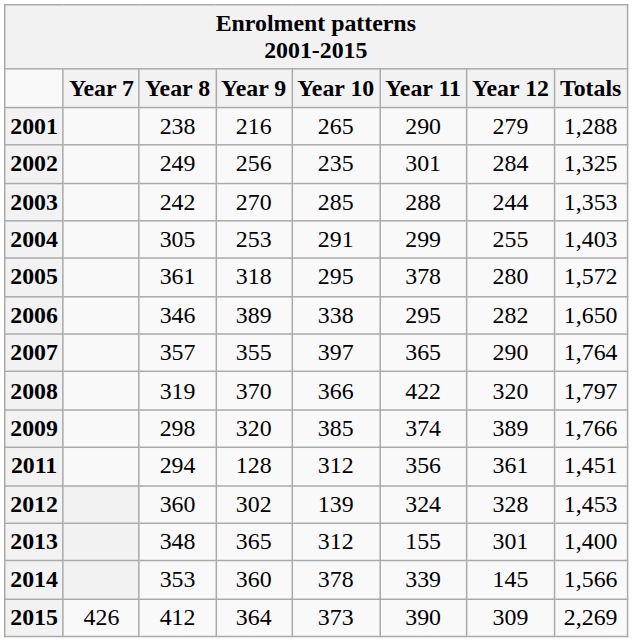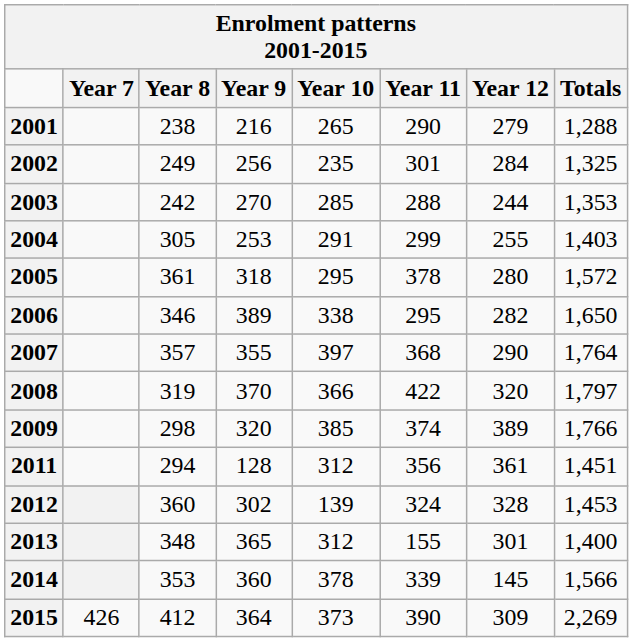 <table class=wikitable style="text-align:center;">
 <tr>
 <th colspan="8">Enrolment patterns<br>2001-2015</th>
 </tr>
 <tr>
 <td></td>
 <th>Year 7</th>
 <th>Year 8</th>
 <th>Year 9</th>
 <th>Year 10</th>
 <th>Year 11</th>
 <th>Year 12</th>
 <th>Totals</th>
 </tr>
 <tr>
 <th>2001</th>
 <td></td>
 <td>238</td>
 <td>216</td>
 <td>265</td>
 <td>290</td>
 <td>279</td>
 <td>1,288</td>
 </tr>
 <tr>
 <th>2002</th>
 <td></td>
 <td>249</td>
 <td>256</td>
 <td>235</td>
 <td>301</td>
 <td>284</td>
 <td>1,325</td>
 </tr>
 <tr>
 <th>2003</th>
 <td></td>
 <td>242</td>
 <td>270</td>
 <td>285</td>
 <td>288</td>
 <td>244</td>
 <td>1,353</td>
 </tr>
 <tr>
 <th>2004</th>
 <td></td>
 <td>305</td>
 <td>253</td>
 <td>291</td>
 <td>299</td>
 <td>255</td>
 <td>1,403</td>
 </tr>
 <tr>
 <th>2005</th>
 <td></td>
 <td>361</td>
 <td>318</td>
 <td>295</td>
 <td>378</td>
 <td>280</td>
 <td>1,572</td>
 </tr>
 <tr>
 <th>2006</th>
 <td></td>
 <td>346</td>
 <td>389</td>
 <td>338</td>
 <td>295</td>
 <td>282</td>
 <td>1,650</td>
 </tr>
 <tr>
 <th>2007</th>
 <td></td>
 <td>357</td>
 <td>355</td>
 <td>397</td>
-<td>365</td>
+<td>368</td>
 <td>290</td>
 <td>1,764</td>
 </tr>
 <tr>
 <th>2008</th>
 <td></td>
 <td>319</td>
 <td>370</td>
 <td>366</td>
 <td>422</td>
 <td>320</td>
 <td>1,797</td>
 </tr>
 <tr>
 <th>2009</th>
 <td></td>
 <td>298</td>
 <td>320</td>
 <td>385</td>
 <td>374</td>
 <td>389</td>
 <td>1,766</td>
 </tr>
 <tr>
 <th>2011</th>
 <td></td>
 <td>294</td>
 <td>128</td>
 <td>312</td>
 <td>356</td>
 <td>361</td>
 <td>1,451</td>
 </tr>
 <tr>
 <th>2012</th>
 <th></th>
 <td>360</td>
 <td>302</td>
 <td>139</td>
 <td>324</td>
 <td>328</td>
 <td>1,453</td>
 </tr>
 <tr>
 <th>2013</th>
 <th></th>
 <td>348</td>
 <td>365</td>
 <td>312</td>
 <td>155</td>
 <td>301</td>
 <td>1,400</td>
 </tr>
 <tr>
 <th>2014</th>
 <th></th>
 <td>353</td>
 <td>360</td>
 <td>378</td>
 <td>339</td>
 <td>145</td>
 <td>1,566</td>
 </tr>
 <tr>
 <th>2015</th>
 <td>426</td>
 <td>412</td>
 <td>364</td>
 <td>373</td>
 <td>390</td>
 <td>309</td>
 <td>2,269</td>
 </tr>
 </table>
